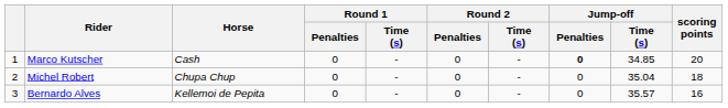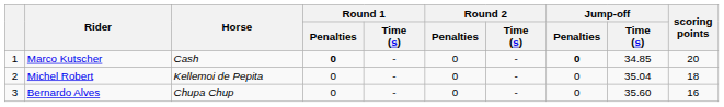 <table class="wikitable" style="font-size: 90%">
 <tr>
 <th rowspan=2 width=20></th>
 <th rowspan=2 width=190>Rider</th>
 <th rowspan=2 width=170>Horse</th>
 <th colspan=2>Round 1</th>
 <th colspan=2>Round 2</th>
 <th colspan=2>Jump-off</th>
 <th rowspan=2 width=60>scoring<br>points</th>
 </tr>
 <tr>
 <th width=75>Penalties</th>
 <th width=75>Time<br>(<a href='#'>s</a>)</th>
 <th width=75>Penalties</th>
 <th width=75>Time<br>(<a href='#'>s</a>)</th>
 <th width=75>Penalties</th>
 <th width=75>Time<br>(<a href='#'>s</a>)</th>
 </tr>
 <tr>
 <td align=center>1</td>
 <td> <a href='#'>Marco Kutscher</a></td>
 <td><em>Cash</em></td>
-<td align=center>0</td>
+<td align=center><strong>0</strong></td>
 <td align=center>-</td>
 <td align=center>0</td>
 <td align=center>-</td>
 <td align=center><strong>0</strong></td>
 <td align=center>34.85</td>
 <td align=center>20</td>
 </tr>
 <tr>
 <td align=center>2</td>
 <td> <a href='#'>Michel Robert</a></td>
-<td><em>Chupa Chup</em></td>
+<td><em>Kellemoi de Pepita</em></td>
 <td align=center>0</td>
 <td align=center>-</td>
 <td align=center>0</td>
 <td align=center>-</td>
 <td align=center>0</td>
 <td align=center>35.04</td>
 <td align=center>18</td>
 </tr>
 <tr>
 <td align=center>3</td>
 <td> <a href='#'>Bernardo Alves</a></td>
-<td><em>Kellemoi de Pepita</em></td>
+<td><em>Chupa Chup</em></td>
 <td align=center>0</td>
 <td align=center>-</td>
 <td align=center>0</td>
 <td align=center>-</td>
 <td align=center>0</td>
-<td align=center>35.57</td>
+<td align=center>35.60</td>
 <td align=center>16</td>
 </tr>
 </table>
